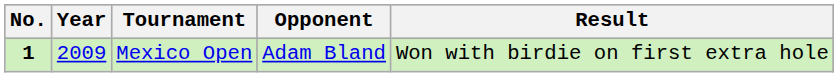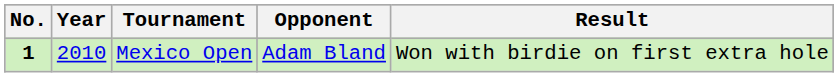 <table class="wikitable" style="font-size:95%;">
 <tr>
 <th>No.</th>
 <th>Year</th>
 <th>Tournament</th>
 <th>Opponent</th>
 <th>Result</th>
 </tr>
 <tr style="background:#D0F0C0;">
 <td align=center><strong>1</strong></td>
-<td><a href='#'>2009</a></td>
+<td><a href='#'>2010</a></td>
 <td><a href='#'>Mexico Open</a></td>
 <td> <a href='#'>Adam Bland</a></td>
 <td>Won with birdie on first extra hole</td>
 </tr>
 </table>
